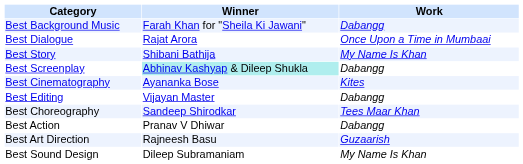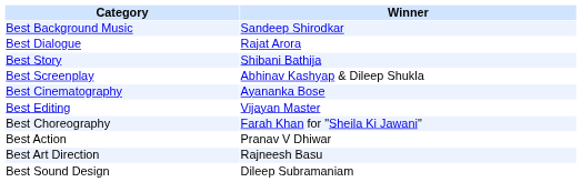 <table cellspacing="1" cellpadding="1" border="0" width="60%">
 <tr bgcolor="#d1e4fd">
 <th>Category</th>
 <th>Winner</th>
-<th>Work</th>
 </tr>
 <tr bgcolor=#edf3fe>
 <td><a href='#'>Best Background Music</a></td>
-<td><a href='#'>Farah Khan</a> for "<a href='#'>Sheila Ki Jawani</a>"</td>
-<td><em><a href='#'>Dabangg</a></em></td>
+<td><a href='#'>Sandeep Shirodkar</a></td>
 </tr>
 <tr>
 <td><a href='#'>Best Dialogue</a></td>
 <td><a href='#'>Rajat Arora</a></td>
-<td><em><a href='#'>Once Upon a Time in Mumbaai</a></em></td>
 </tr>
 <tr bgcolor=#edf3fe>
 <td><a href='#'>Best Story</a></td>
 <td><a href='#'>Shibani Bathija</a></td>
-<td><em><a href='#'>My Name Is Khan</a></em></td>
 </tr>
 <tr>
 <td><a href='#'>Best Screenplay</a></td>
-<td style="background: paleturquoise;"><a href='#'>Abhinav Kashyap</a> & Dileep Shukla</td>
-<td><em>Dabangg</em></td>
+<td><a href='#'>Abhinav Kashyap</a> & Dileep Shukla</td>
 </tr>
 <tr bgcolor=#edf3fe>
 <td><a href='#'>Best Cinematography</a></td>
 <td><a href='#'>Ayananka Bose</a></td>
-<td><a href='#'><em>Kites</em></a></td>
 </tr>
 <tr>
 <td><a href='#'>Best Editing</a></td>
 <td><a href='#'>Vijayan Master</a></td>
-<td><em>Dabangg</em></td>
 </tr>
 <tr bgcolor=#edf3fe>
 <td>Best Choreography</td>
-<td><a href='#'>Sandeep Shirodkar</a></td>
-<td><a href='#'><em>Tees Maar Khan</em></a></td>
+<td><a href='#'>Farah Khan</a> for "<a href='#'>Sheila Ki Jawani</a>"</td>
 </tr>
 <tr>
 <td>Best Action</td>
 <td>Pranav V Dhiwar</td>
-<td><em>Dabangg</em></td>
 </tr>
 <tr bgcolor=#edf3fe>
 <td>Best Art Direction</td>
 <td>Rajneesh Basu</td>
-<td><a href='#'><em>Guzaarish</em></a></td>
 </tr>
 <tr>
 <td>Best Sound Design</td>
 <td>Dileep Subramaniam</td>
-<td><em>My Name Is Khan</em></td>
 </tr>
 </table>
